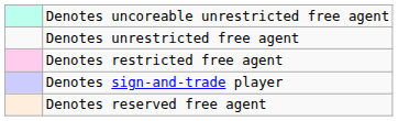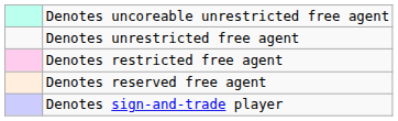 <table class="wikitable">
 <tr>
 <td style="width:30px; background:#BFE;"></td>
 <td>Denotes uncoreable unrestricted free agent</td>
 </tr>
 <tr>
 <td style="width:30px;"></td>
 <td>Denotes unrestricted free agent</td>
 </tr>
 <tr>
 <td style="width:30px; background:#FCE;"></td>
 <td>Denotes restricted free agent</td>
 </tr>
 <tr>
+<td style="width:30px; background:#FED;"></td>
+<td>Denotes reserved free agent</td>
+</tr>
+<tr>
 <td style="width:30px; background:#ccf;"></td>
 <td>Denotes <a href='#'>sign-and-trade</a> player</td>
 </tr>
-<tr>
-<td style="width:30px; background:#FED;"></td>
-<td>Denotes reserved free agent</td>
-</tr>
 </table>
